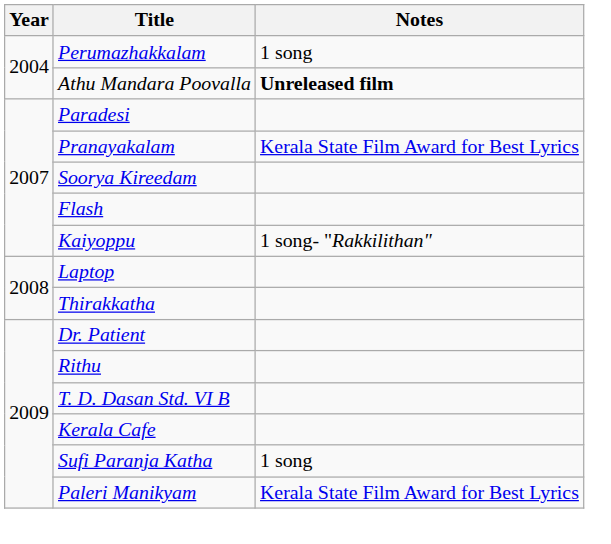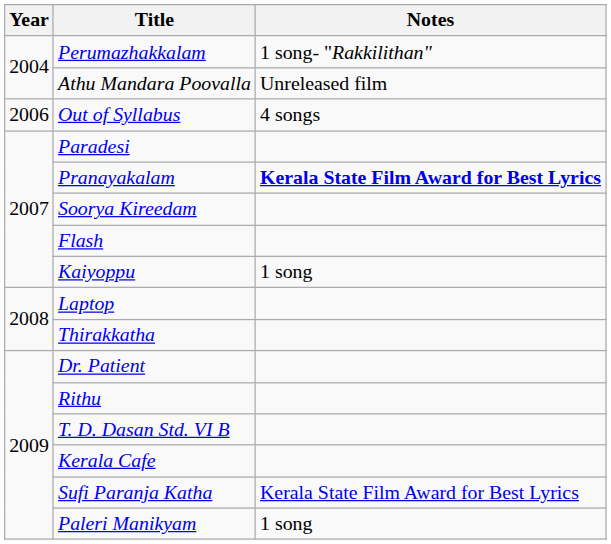 <table class="wikitable">
 <tr>
 <th>Year</th>
 <th>Title</th>
 <th>Notes</th>
 </tr>
 <tr>
 <td rowspan=2>2004</td>
 <td><em><a href='#'>Perumazhakkalam</a></em></td>
-<td>1 song</td>
+<td>1 song- "<em>Rakkilithan"</em></td>
 </tr>
 <tr>
 <td><em>Athu Mandara Poovalla</em></td>
-<td><strong>Unreleased film</strong></td>
+<td>Unreleased film</td>
+</tr>
+<tr>
+<td>2006</td>
+<td><em><a href='#'>Out of Syllabus</a></em></td>
+<td>4 songs</td>
 </tr>
 <tr>
 <td rowspan="5">2007</td>
 <td><a href='#'><em>Paradesi</em></a></td>
 <td></td>
 </tr>
 <tr>
 <td><em><a href='#'>Pranayakalam</a></em></td>
-<td><a href='#'>Kerala State Film Award for Best Lyrics</a></td>
+<td><strong><a href='#'>Kerala State Film Award for Best Lyrics</a></strong></td>
 </tr>
 <tr>
 <td><em><a href='#'>Soorya Kireedam</a></em></td>
 <td></td>
 </tr>
 <tr>
 <td><a href='#'><em>Flash</em></a></td>
 <td></td>
 </tr>
 <tr>
 <td><em><a href='#'>Kaiyoppu</a></em></td>
-<td>1 song- "<em>Rakkilithan"</em></td>
+<td>1 song</td>
 </tr>
 <tr>
 <td rowspan="2">2008</td>
 <td><a href='#'><em>Laptop</em></a></td>
 <td></td>
 </tr>
 <tr>
 <td><em><a href='#'>Thirakkatha</a></em></td>
 <td></td>
 </tr>
 <tr>
 <td rowspan="6">2009</td>
 <td><em><a href='#'>Dr. Patient</a></em></td>
 <td></td>
 </tr>
 <tr>
 <td><a href='#'><em>Rithu</em></a></td>
 <td></td>
 </tr>
 <tr>
 <td><em><a href='#'>T. D. Dasan Std. VI B</a></em></td>
 <td></td>
 </tr>
 <tr>
 <td><em><a href='#'>Kerala Cafe</a></em></td>
 <td></td>
 </tr>
 <tr>
 <td><a href='#'><em>Sufi Paranja Katha</em></a></td>
-<td>1 song</td>
+<td><a href='#'>Kerala State Film Award for Best Lyrics</a></td>
 </tr>
 <tr>
 <td><a href='#'><em>Paleri Manikyam</em></a></td>
-<td><a href='#'>Kerala State Film Award for Best Lyrics</a></td>
+<td>1 song</td>
 </tr>
 </table>
